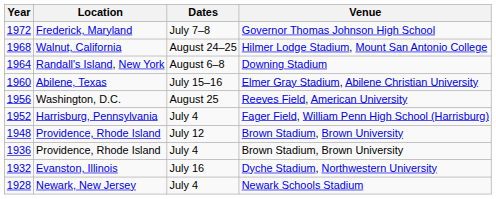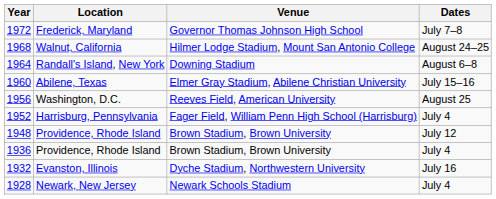 <table class="wikitable">
 <tr>
 <th>Year</th>
 <th>Location</th>
+<th>Venue</th>
 <th>Dates</th>
-<th>Venue</th>
 </tr>
 <tr>
 <td><a href='#'>1972</a></td>
 <td><a href='#'>Frederick, Maryland</a></td>
+<td><a href='#'>Governor Thomas Johnson High School</a></td>
 <td>July 7–8</td>
-<td><a href='#'>Governor Thomas Johnson High School</a></td>
 </tr>
 <tr>
 <td><a href='#'>1968</a></td>
 <td><a href='#'>Walnut, California</a></td>
+<td><a href='#'>Hilmer Lodge Stadium</a>, <a href='#'>Mount San Antonio College</a></td>
 <td>August 24–25</td>
-<td><a href='#'>Hilmer Lodge Stadium</a>, <a href='#'>Mount San Antonio College</a></td>
 </tr>
 <tr>
 <td><a href='#'>1964</a></td>
 <td><a href='#'>Randall's Island</a>, <a href='#'>New York</a></td>
+<td><a href='#'>Downing Stadium</a></td>
 <td>August 6–8</td>
-<td><a href='#'>Downing Stadium</a></td>
 </tr>
 <tr>
 <td><a href='#'>1960</a></td>
 <td><a href='#'>Abilene, Texas</a></td>
+<td><a href='#'>Elmer Gray Stadium</a>, <a href='#'>Abilene Christian University</a></td>
 <td>July 15–16</td>
-<td><a href='#'>Elmer Gray Stadium</a>, <a href='#'>Abilene Christian University</a></td>
 </tr>
 <tr>
 <td><a href='#'>1956</a></td>
 <td>Washington, D.C.</td>
+<td><a href='#'>Reeves Field</a>, <a href='#'>American University</a></td>
 <td>August 25</td>
-<td><a href='#'>Reeves Field</a>, <a href='#'>American University</a></td>
 </tr>
 <tr>
 <td><a href='#'>1952</a></td>
 <td><a href='#'>Harrisburg, Pennsylvania</a></td>
+<td><a href='#'>Fager Field</a>, <a href='#'>William Penn High School (Harrisburg)</a></td>
 <td>July 4</td>
-<td><a href='#'>Fager Field</a>, <a href='#'>William Penn High School (Harrisburg)</a></td>
 </tr>
 <tr>
 <td><a href='#'>1948</a></td>
 <td><a href='#'>Providence, Rhode Island</a></td>
+<td><a href='#'>Brown Stadium</a>, <a href='#'>Brown University</a></td>
 <td>July 12</td>
-<td><a href='#'>Brown Stadium</a>, <a href='#'>Brown University</a></td>
 </tr>
 <tr>
 <td><a href='#'>1936</a></td>
 <td>Providence, Rhode Island</td>
+<td>Brown Stadium, Brown University</td>
 <td>July 4</td>
-<td>Brown Stadium, Brown University</td>
 </tr>
 <tr>
 <td><a href='#'>1932</a></td>
 <td><a href='#'>Evanston, Illinois</a></td>
+<td><a href='#'>Dyche Stadium</a>, <a href='#'>Northwestern University</a></td>
 <td>July 16</td>
-<td><a href='#'>Dyche Stadium</a>, <a href='#'>Northwestern University</a></td>
 </tr>
 <tr>
 <td><a href='#'>1928</a></td>
 <td><a href='#'>Newark, New Jersey</a></td>
+<td><a href='#'>Newark Schools Stadium</a></td>
 <td>July 4</td>
-<td><a href='#'>Newark Schools Stadium</a></td>
 </tr>
 </table>
